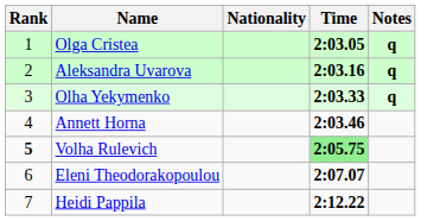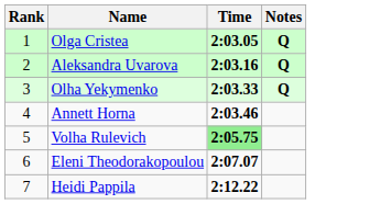 <table class="wikitable sortable" style="text-align:center">
 <tr>
 <th>Rank</th>
 <th>Name</th>
-<th>Nationality</th>
 <th>Time</th>
 <th>Notes</th>
 </tr>
 <tr bgcolor=ccffcc>
 <td>1</td>
 <td align=left><a href='#'>Olga Cristea</a></td>
-<td align=left></td>
 <td><strong>2:03.05</strong></td>
-<td><strong>q</strong></td>
+<td><strong>Q</strong></td>
 </tr>
 <tr bgcolor=ccffcc>
 <td>2</td>
 <td align=left><a href='#'>Aleksandra Uvarova</a></td>
-<td align=left></td>
 <td><strong>2:03.16</strong></td>
-<td><strong>q</strong></td>
+<td><strong>Q</strong></td>
 </tr>
 <tr bgcolor=ddffdd>
 <td>3</td>
 <td align=left><a href='#'>Olha Yekymenko</a></td>
-<td align=left></td>
 <td><strong>2:03.33</strong></td>
-<td><strong>q</strong></td>
+<td><strong>Q</strong></td>
 </tr>
 <tr>
 <td>4</td>
 <td align=left><a href='#'>Annett Horna</a></td>
-<td align=left></td>
 <td><strong>2:03.46</strong></td>
 <td></td>
 </tr>
 <tr>
-<td><strong>5</strong></td>
+<td>5</td>
 <td align=left><a href='#'>Volha Rulevich</a></td>
-<td align=left></td>
 <td style="background: lightgreen;"><strong>2:05.75</strong></td>
 <td></td>
 </tr>
 <tr>
 <td>6</td>
 <td align=left><a href='#'>Eleni Theodorakopoulou</a></td>
-<td align=left></td>
 <td><strong>2:07.07</strong></td>
 <td></td>
 </tr>
 <tr>
 <td>7</td>
 <td align=left><a href='#'>Heidi Pappila</a></td>
-<td align=left></td>
 <td><strong>2:12.22</strong></td>
 <td></td>
 </tr>
 </table>
